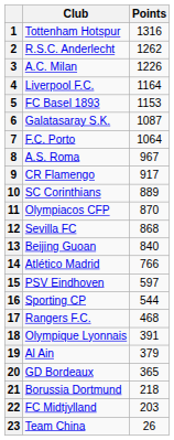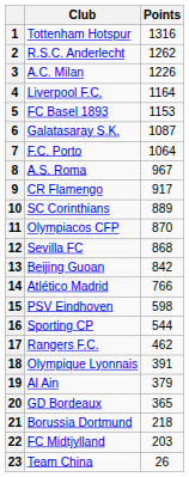 <table class="wikitable" style="float:left; margin-right:1em;">
 <tr>
 <th></th>
 <th>Club</th>
 <th>Points</th>
 </tr>
 <tr>
 <th>1</th>
 <td> <a href='#'>Tottenham Hotspur</a></td>
 <td align=center>1316</td>
 </tr>
 <tr>
 <th>2</th>
 <td> <a href='#'>R.S.C. Anderlecht</a></td>
 <td align=center>1262</td>
 </tr>
 <tr>
 <th>3</th>
 <td> <a href='#'>A.C. Milan</a></td>
 <td align=center>1226</td>
 </tr>
 <tr>
 <th>4</th>
 <td> <a href='#'>Liverpool F.C.</a></td>
 <td align=center>1164</td>
 </tr>
 <tr>
 <th>5</th>
 <td> <a href='#'>FC Basel 1893</a></td>
 <td align=center>1153</td>
 </tr>
 <tr>
 <th>6</th>
 <td> <a href='#'>Galatasaray S.K.</a></td>
 <td align=center>1087</td>
 </tr>
 <tr>
 <th>7</th>
 <td> <a href='#'>F.C. Porto</a></td>
 <td align=center>1064</td>
 </tr>
 <tr>
 <th>8</th>
 <td> <a href='#'>A.S. Roma</a></td>
 <td align=center>967</td>
 </tr>
 <tr>
 <th>9</th>
 <td> <a href='#'>CR Flamengo</a></td>
 <td align=center>917</td>
 </tr>
 <tr>
 <th>10</th>
 <td> <a href='#'>SC Corinthians</a></td>
 <td align=center>889</td>
 </tr>
 <tr>
 <th>11</th>
 <td> <a href='#'>Olympiacos CFP</a></td>
 <td align=center>870</td>
 </tr>
 <tr>
 <th>12</th>
 <td> <a href='#'>Sevilla FC</a></td>
 <td align=center>868</td>
 </tr>
 <tr>
 <th>13</th>
 <td> <a href='#'>Beijing Guoan</a></td>
-<td align=center>840</td>
+<td align=center>842</td>
 </tr>
 <tr>
 <th>14</th>
 <td> <a href='#'>Atlético Madrid</a></td>
 <td align=center>766</td>
 </tr>
 <tr>
 <th>15</th>
 <td> <a href='#'>PSV Eindhoven</a></td>
-<td align=center>597</td>
+<td align=center>598</td>
 </tr>
 <tr>
 <th>16</th>
 <td> <a href='#'>Sporting CP</a></td>
 <td align=center>544</td>
 </tr>
 <tr>
 <th>17</th>
 <td> <a href='#'>Rangers F.C.</a></td>
-<td align=center>468</td>
+<td align=center>462</td>
 </tr>
 <tr>
 <th>18</th>
 <td> <a href='#'>Olympique Lyonnais</a></td>
 <td align=center>391</td>
 </tr>
 <tr>
 <th>19</th>
 <td> <a href='#'>Al Ain</a></td>
 <td align=center>379</td>
 </tr>
 <tr>
 <th>20</th>
 <td> <a href='#'>GD Bordeaux</a></td>
 <td align=center>365</td>
 </tr>
 <tr>
 <th>21</th>
 <td> <a href='#'>Borussia Dortmund</a></td>
 <td align=center>218</td>
 </tr>
 <tr>
 <th>22</th>
 <td> <a href='#'>FC Midtjylland</a></td>
 <td align=center>203</td>
 </tr>
 <tr>
 <th>23</th>
 <td> <a href='#'>Team China</a></td>
 <td align=center>26</td>
 </tr>
 </table>
